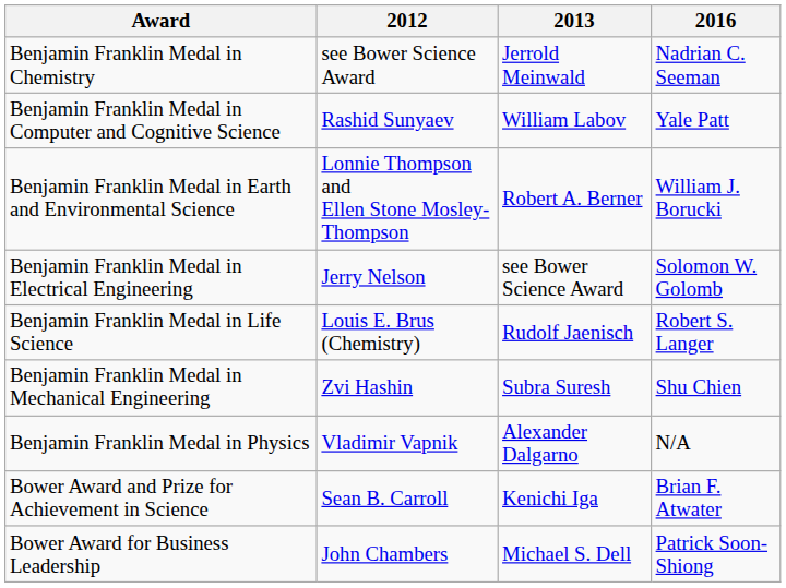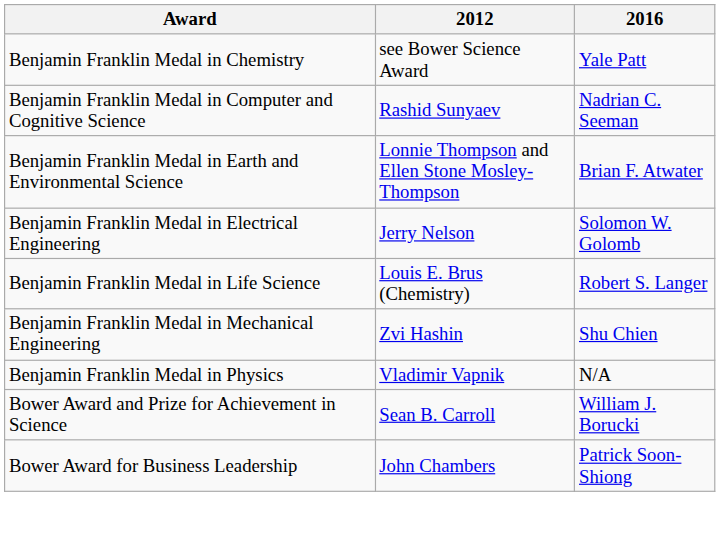 <table class="wikitable collapsible">
 <tr>
 <th>Award</th>
 <th>2012</th>
-<th>2013</th>
 <th>2016</th>
 </tr>
 <tr>
 <td>Benjamin Franklin Medal in Chemistry</td>
 <td>see Bower Science Award</td>
-<td><a href='#'>Jerrold Meinwald</a></td>
-<td><a href='#'>Nadrian C. Seeman</a></td>
+<td><a href='#'>Yale Patt</a></td>
 </tr>
 <tr>
 <td>Benjamin Franklin Medal in Computer and Cognitive Science</td>
 <td><a href='#'>Rashid Sunyaev</a></td>
-<td><a href='#'>William Labov</a></td>
-<td><a href='#'>Yale Patt</a></td>
+<td><a href='#'>Nadrian C. Seeman</a></td>
 </tr>
 <tr>
 <td>Benjamin Franklin Medal in Earth and Environmental Science</td>
 <td><a href='#'>Lonnie Thompson</a> and<br><a href='#'>Ellen Stone Mosley-Thompson</a></td>
-<td><a href='#'>Robert A. Berner</a></td>
-<td><a href='#'>William J. Borucki</a></td>
+<td><a href='#'>Brian F. Atwater</a></td>
 </tr>
 <tr>
 <td>Benjamin Franklin Medal in Electrical Engineering</td>
 <td><a href='#'>Jerry Nelson</a></td>
-<td>see Bower Science Award</td>
 <td><a href='#'>Solomon W. Golomb</a></td>
 </tr>
 <tr>
 <td>Benjamin Franklin Medal in Life Science</td>
 <td><a href='#'>Louis E. Brus</a> (Chemistry)</td>
-<td><a href='#'>Rudolf Jaenisch</a></td>
 <td><a href='#'>Robert S. Langer</a></td>
 </tr>
 <tr>
 <td>Benjamin Franklin Medal in Mechanical Engineering</td>
 <td><a href='#'>Zvi Hashin</a></td>
-<td><a href='#'>Subra Suresh</a></td>
 <td><a href='#'>Shu Chien</a></td>
 </tr>
 <tr>
 <td>Benjamin Franklin Medal in Physics</td>
 <td><a href='#'>Vladimir Vapnik</a></td>
-<td><a href='#'>Alexander Dalgarno</a></td>
 <td>N/A</td>
 </tr>
 <tr>
 <td>Bower Award and Prize for Achievement in Science</td>
 <td><a href='#'>Sean B. Carroll</a></td>
-<td><a href='#'>Kenichi Iga</a></td>
-<td><a href='#'>Brian F. Atwater</a></td>
+<td><a href='#'>William J. Borucki</a></td>
 </tr>
 <tr>
 <td>Bower Award for Business Leadership</td>
 <td><a href='#'>John Chambers</a></td>
-<td><a href='#'>Michael S. Dell</a></td>
 <td><a href='#'>Patrick Soon-Shiong</a></td>
 </tr>
 </table>
